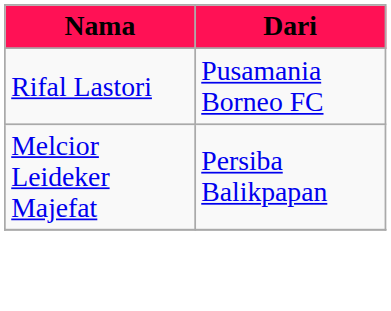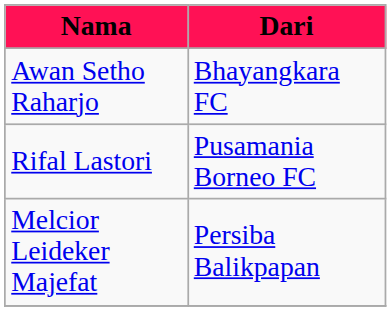 <table class="wikitable"  style="text-align:left; font-size:100%; width:25%;">
 <tr>
 <th style="background:#f15; color:black; text-align:center;">Nama</th>
 <th style="background:#f15; color:black; text-align:center;">Dari</th>
+</tr>
+<tr>
+<td><a href='#'>Awan Setho Raharjo</a></td>
+<td><a href='#'>Bhayangkara FC</a></td>
 </tr>
 <tr>
 <td><a href='#'>Rifal Lastori</a></td>
 <td><a href='#'>Pusamania Borneo FC</a></td>
 </tr>
 <tr>
 <td><a href='#'>Melcior Leideker Majefat</a></td>
 <td><a href='#'>Persiba Balikpapan</a></td>
 </tr>
 <tr>
 </tr>
 </table>
